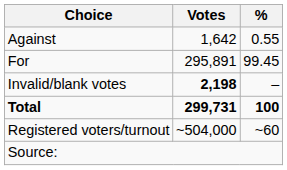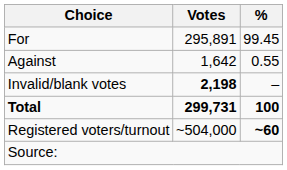 <table class=wikitable style=text-align:right>
 <tr>
 <th>Choice</th>
 <th>Votes</th>
 <th>%</th>
 </tr>
 <tr>
+<td align=left>For</td>
+<td>295,891</td>
+<td>99.45</td>
+</tr>
+<tr>
 <td align=left>Against</td>
 <td>1,642</td>
 <td>0.55</td>
-</tr>
-<tr>
-<td align=left>For</td>
-<td>295,891</td>
-<td>99.45</td>
 </tr>
 <tr>
 <td align=left>Invalid/blank votes</td>
 <td><strong>2,198</strong></td>
 <td>–</td>
 </tr>
 <tr>
 <td align=left><strong>Total</strong></td>
 <td><strong>299,731</strong></td>
 <td><strong>100</strong></td>
 </tr>
 <tr>
 <td align=left>Registered voters/turnout</td>
 <td>~504,000</td>
-<td>~60</td>
+<td><strong>~60</strong></td>
 </tr>
 <tr>
 <td align=left colspan=3>Source:</td>
 </tr>
 </table>
